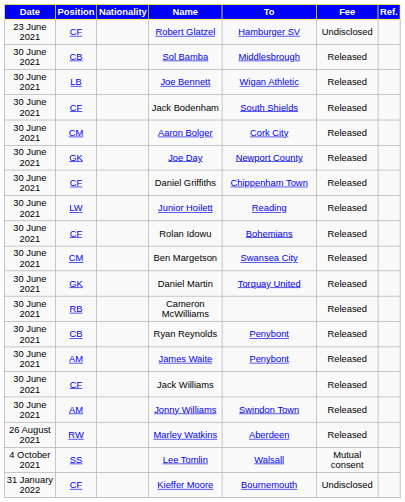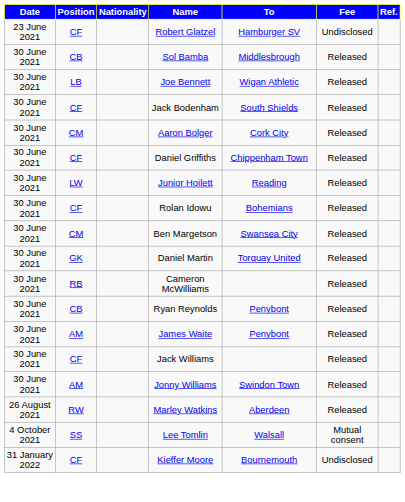 <table class="wikitable"  style="text-align:center; font-size:90%; ">
 <tr>
 <th style="background:blue; color:white; border:1px solid yellow; width:100px;">Date</th>
 <th style="background:blue; color:white; border:1px solid yellow; width:50px;">Position</th>
 <th style="background:blue; color:white; border:1px solid yellow; width:50px;">Nationality</th>
 <th style="background:blue; color:white; border:1px solid yellow; width:150px;">Name</th>
 <th style="background:blue; color:white; border:1px solid yellow; width:200px;">To</th>
 <th style="background:blue; color:white; border:1px solid yellow; width:100px;">Fee</th>
 <th style="background:blue; color:white; border:1px solid yellow; width:25px;">Ref.</th>
 </tr>
 <tr>
 <td>23 June 2021</td>
 <td><a href='#'>CF</a></td>
 <td></td>
 <td><a href='#'>Robert Glatzel</a></td>
 <td> <a href='#'>Hamburger SV</a></td>
 <td>Undisclosed</td>
 <td></td>
 </tr>
 <tr>
 <td>30 June 2021</td>
 <td><a href='#'>CB</a></td>
 <td></td>
 <td><a href='#'>Sol Bamba</a></td>
 <td> <a href='#'>Middlesbrough</a></td>
 <td>Released</td>
 <td></td>
 </tr>
 <tr>
 <td>30 June 2021</td>
 <td><a href='#'>LB</a></td>
 <td></td>
 <td><a href='#'>Joe Bennett</a></td>
 <td> <a href='#'>Wigan Athletic</a></td>
 <td>Released</td>
 <td></td>
 </tr>
 <tr>
 <td>30 June 2021</td>
 <td><a href='#'>CF</a></td>
 <td></td>
 <td>Jack Bodenham</td>
 <td> <a href='#'>South Shields</a></td>
 <td>Released</td>
 <td></td>
 </tr>
 <tr>
 <td>30 June 2021</td>
 <td><a href='#'>CM</a></td>
 <td></td>
 <td><a href='#'>Aaron Bolger</a></td>
 <td> <a href='#'>Cork City</a></td>
-<td>Released</td>
-<td></td>
-</tr>
-<tr>
-<td>30 June 2021</td>
-<td><a href='#'>GK</a></td>
-<td></td>
-<td><a href='#'>Joe Day</a></td>
-<td> <a href='#'>Newport County</a></td>
 <td>Released</td>
 <td></td>
 </tr>
 <tr>
 <td>30 June 2021</td>
 <td><a href='#'>CF</a></td>
 <td></td>
 <td>Daniel Griffiths</td>
 <td> <a href='#'>Chippenham Town</a></td>
 <td>Released</td>
 <td></td>
 </tr>
 <tr>
 <td>30 June 2021</td>
 <td><a href='#'>LW</a></td>
 <td></td>
 <td><a href='#'>Junior Hoilett</a></td>
 <td> <a href='#'>Reading</a></td>
 <td>Released</td>
 <td></td>
 </tr>
 <tr>
 <td>30 June 2021</td>
 <td><a href='#'>CF</a></td>
 <td></td>
 <td>Rolan Idowu</td>
 <td> <a href='#'>Bohemians</a></td>
 <td>Released</td>
 <td></td>
 </tr>
 <tr>
 <td>30 June 2021</td>
 <td><a href='#'>CM</a></td>
 <td></td>
 <td>Ben Margetson</td>
 <td> <a href='#'>Swansea City</a></td>
 <td>Released</td>
 <td></td>
 </tr>
 <tr>
 <td>30 June 2021</td>
 <td><a href='#'>GK</a></td>
 <td></td>
 <td>Daniel Martin</td>
 <td> <a href='#'>Torquay United</a></td>
 <td>Released</td>
 <td></td>
 </tr>
 <tr>
 <td>30 June 2021</td>
 <td><a href='#'>RB</a></td>
 <td></td>
 <td>Cameron McWilliams</td>
 <td></td>
 <td>Released</td>
 <td></td>
 </tr>
 <tr>
 <td>30 June 2021</td>
 <td><a href='#'>CB</a></td>
 <td></td>
 <td>Ryan Reynolds</td>
 <td> <a href='#'>Penybont</a></td>
 <td>Released</td>
 <td></td>
 </tr>
 <tr>
 <td>30 June 2021</td>
 <td><a href='#'>AM</a></td>
 <td></td>
 <td><a href='#'>James Waite</a></td>
 <td> <a href='#'>Penybont</a></td>
 <td>Released</td>
 <td></td>
 </tr>
 <tr>
 <td>30 June 2021</td>
 <td><a href='#'>CF</a></td>
 <td></td>
 <td>Jack Williams</td>
 <td></td>
 <td>Released</td>
 <td></td>
 </tr>
 <tr>
 <td>30 June 2021</td>
 <td><a href='#'>AM</a></td>
 <td></td>
 <td><a href='#'>Jonny Williams</a></td>
 <td> <a href='#'>Swindon Town</a></td>
 <td>Released</td>
 <td></td>
 </tr>
 <tr>
 <td>26 August 2021</td>
 <td><a href='#'>RW</a></td>
 <td></td>
 <td><a href='#'>Marley Watkins</a></td>
 <td> <a href='#'>Aberdeen</a></td>
 <td>Released</td>
 <td></td>
 </tr>
 <tr>
 <td>4 October 2021</td>
 <td><a href='#'>SS</a></td>
 <td></td>
 <td><a href='#'>Lee Tomlin</a></td>
 <td> <a href='#'>Walsall</a></td>
 <td>Mutual consent</td>
 <td></td>
 </tr>
 <tr>
 <td>31 January 2022</td>
 <td><a href='#'>CF</a></td>
 <td></td>
 <td><a href='#'>Kieffer Moore</a></td>
 <td> <a href='#'>Bournemouth</a></td>
 <td>Undisclosed</td>
 <td></td>
 </tr>
 </table>
